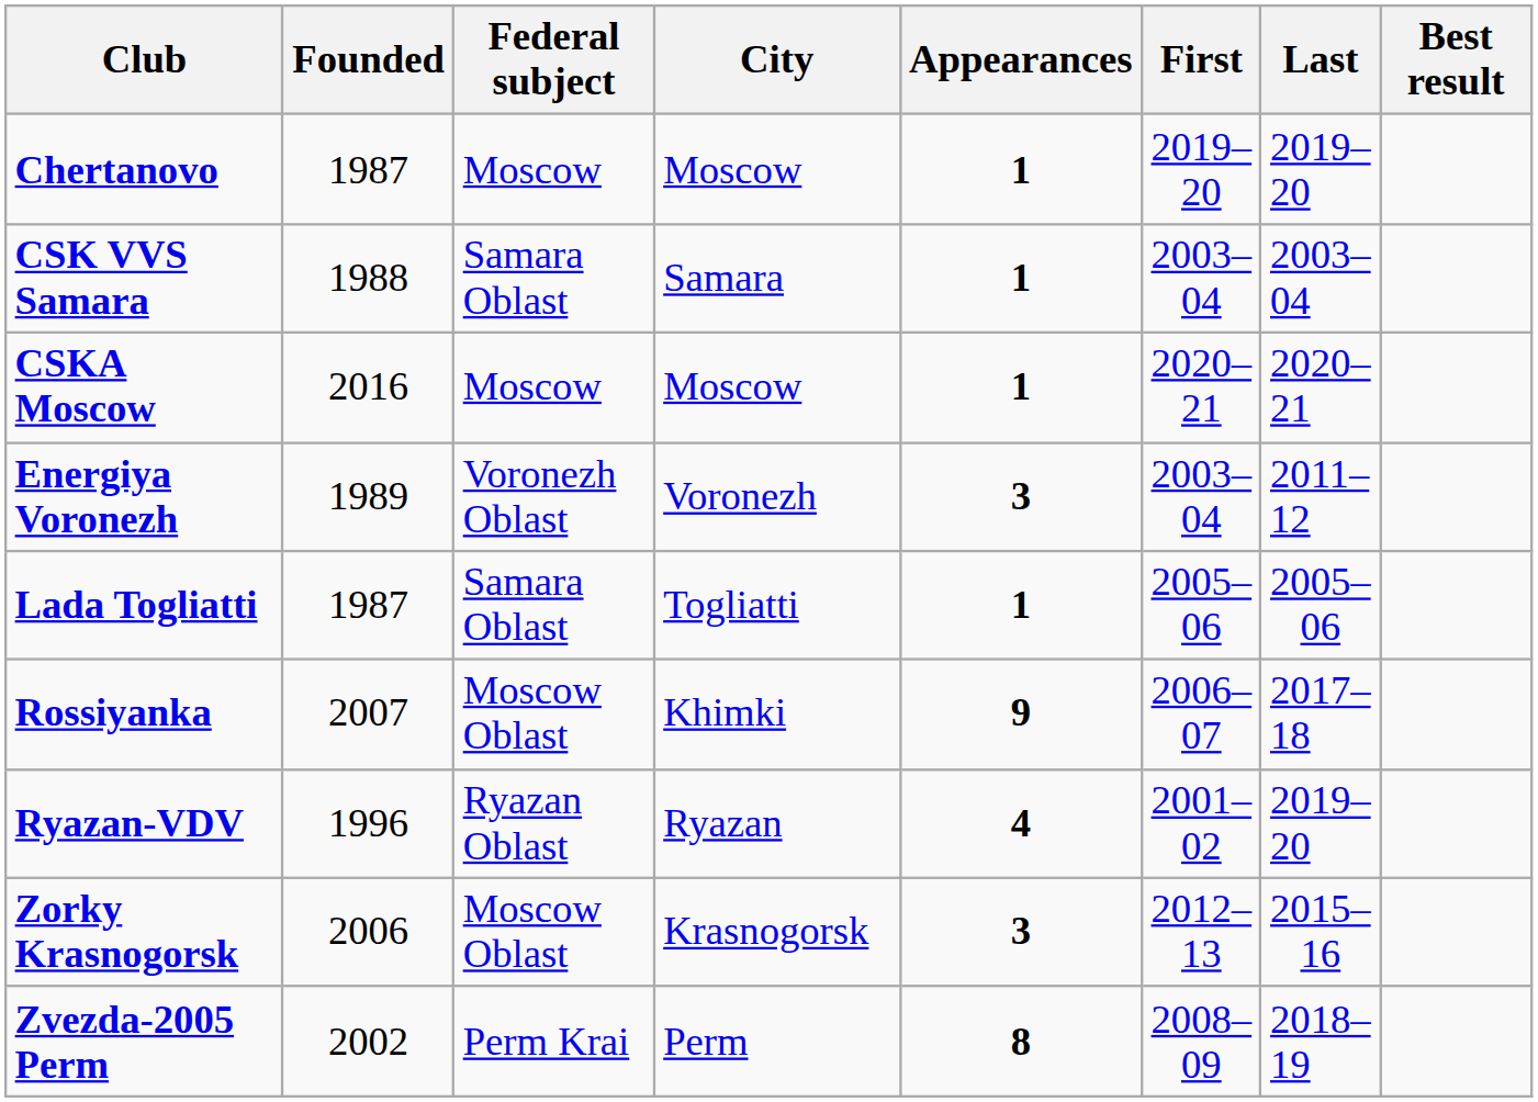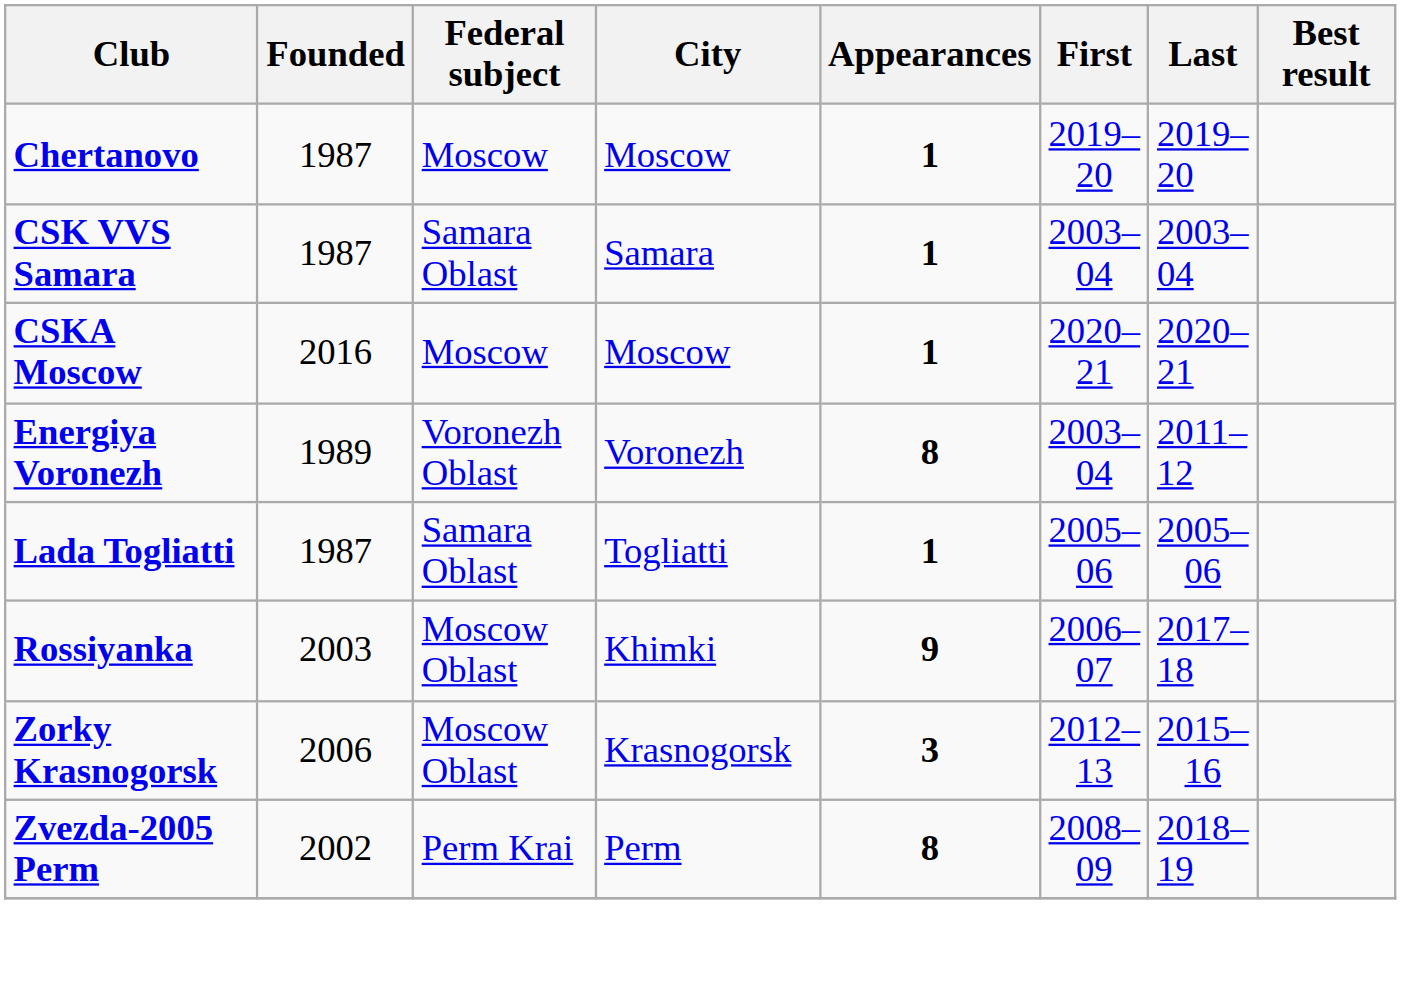 <table class="wikitable sortable">
 <tr>
 <th width=200px>Club</th>
 <th>Founded</th>
 <th width=150px>Federal subject</th>
 <th width=150px>City</th>
 <th align=center>Appearances</th>
 <th>First</th>
 <th>Last</th>
 <th width=150px>Best result</th>
 </tr>
 <tr>
 <td><strong><a href='#'>Chertanovo</a></strong></td>
 <td align=center>1987</td>
 <td> <a href='#'>Moscow</a></td>
 <td><a href='#'>Moscow</a></td>
 <td align=center><strong>1</strong></td>
 <td align=center><a href='#'>2019–20</a></td>
 <td><a href='#'>2019–20</a></td>
 <td></td>
 </tr>
 <tr>
 <td><strong><a href='#'>CSK VVS Samara</a></strong></td>
-<td align=center>1988</td>
+<td align=center>1987</td>
 <td> <a href='#'>Samara Oblast</a></td>
 <td><a href='#'>Samara</a></td>
 <td align=center><strong>1</strong></td>
 <td align=center><a href='#'>2003–04</a></td>
 <td><a href='#'>2003–04</a></td>
 <td></td>
 </tr>
 <tr>
 <td><strong><a href='#'>CSKA Moscow</a></strong></td>
 <td align=center>2016</td>
 <td> <a href='#'>Moscow</a></td>
 <td><a href='#'>Moscow</a></td>
 <td align=center><strong>1</strong></td>
 <td align=center><a href='#'>2020–21</a></td>
 <td><a href='#'>2020–21</a></td>
 <td></td>
 </tr>
 <tr>
 <td><strong><a href='#'>Energiya Voronezh</a></strong></td>
 <td align=center>1989</td>
 <td> <a href='#'>Voronezh Oblast</a></td>
 <td><a href='#'>Voronezh</a></td>
-<td align=center><strong>3</strong></td>
+<td align=center><strong>8</strong></td>
 <td align=center><a href='#'>2003–04</a></td>
 <td><a href='#'>2011–12</a></td>
 <td></td>
 </tr>
 <tr>
 <td><strong><a href='#'>Lada Togliatti</a></strong></td>
 <td align=center>1987</td>
 <td> <a href='#'>Samara Oblast</a></td>
 <td><a href='#'>Togliatti</a></td>
 <td align=center><strong>1</strong></td>
 <td align=center><a href='#'>2005–06</a></td>
 <td align=center><a href='#'>2005–06</a></td>
 <td></td>
 </tr>
 <tr>
 <td><strong><a href='#'>Rossiyanka</a></strong></td>
-<td align=center>2007</td>
+<td align=center>2003</td>
 <td> <a href='#'>Moscow Oblast</a></td>
 <td><a href='#'>Khimki</a></td>
 <td align=center><strong>9</strong></td>
 <td align=center><a href='#'>2006–07</a></td>
 <td><a href='#'>2017–18</a></td>
-<td></td>
-</tr>
-<tr>
-<td><strong><a href='#'>Ryazan-VDV</a></strong></td>
-<td align=center>1996</td>
-<td> <a href='#'>Ryazan Oblast</a></td>
-<td><a href='#'>Ryazan</a></td>
-<td align=center><strong>4</strong></td>
-<td align=center><a href='#'>2001–02</a></td>
-<td><a href='#'>2019–20</a></td>
 <td></td>
 </tr>
 <tr>
 <td><strong><a href='#'>Zorky Krasnogorsk</a></strong></td>
 <td align=center>2006</td>
 <td> <a href='#'>Moscow Oblast</a></td>
 <td><a href='#'>Krasnogorsk</a></td>
 <td align=center><strong>3</strong></td>
 <td align=center><a href='#'>2012–13</a></td>
 <td align=center><a href='#'>2015–16</a></td>
 <td></td>
 </tr>
 <tr>
 <td><strong><a href='#'>Zvezda-2005 Perm</a></strong></td>
 <td align=center>2002</td>
 <td> <a href='#'>Perm Krai</a></td>
 <td><a href='#'>Perm</a></td>
 <td align=center><strong>8</strong></td>
 <td align=center><a href='#'>2008–09</a></td>
 <td><a href='#'>2018–19</a></td>
 <td></td>
 </tr>
 <tr>
 </tr>
 </table>
